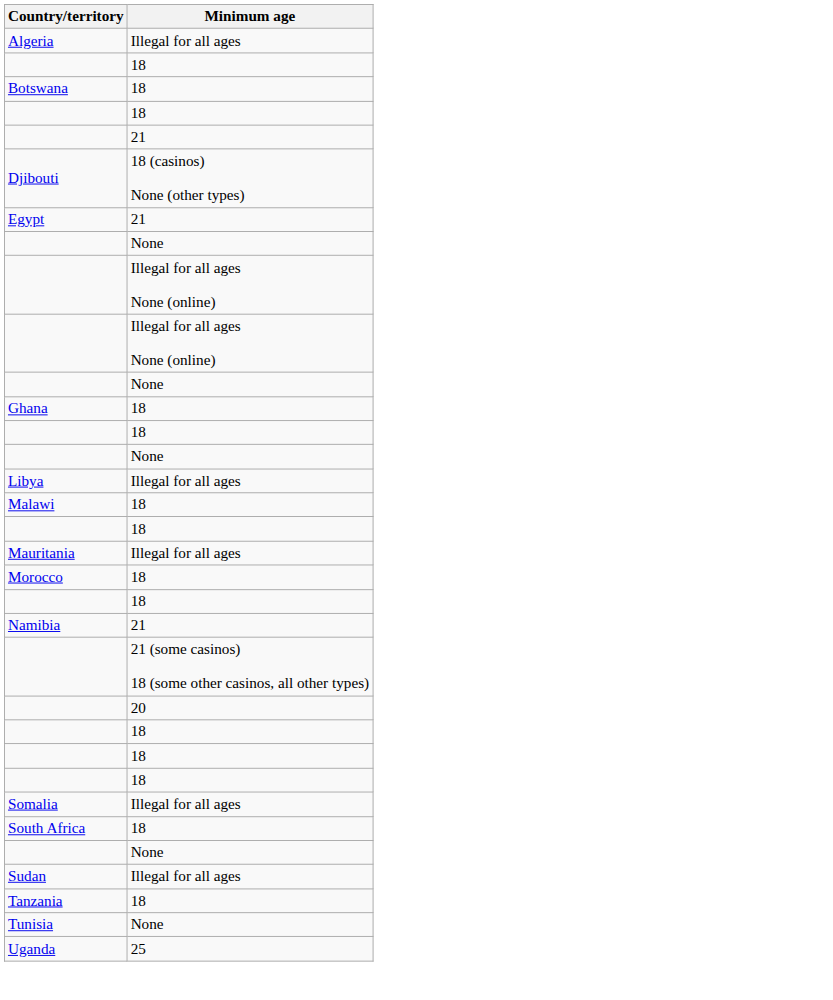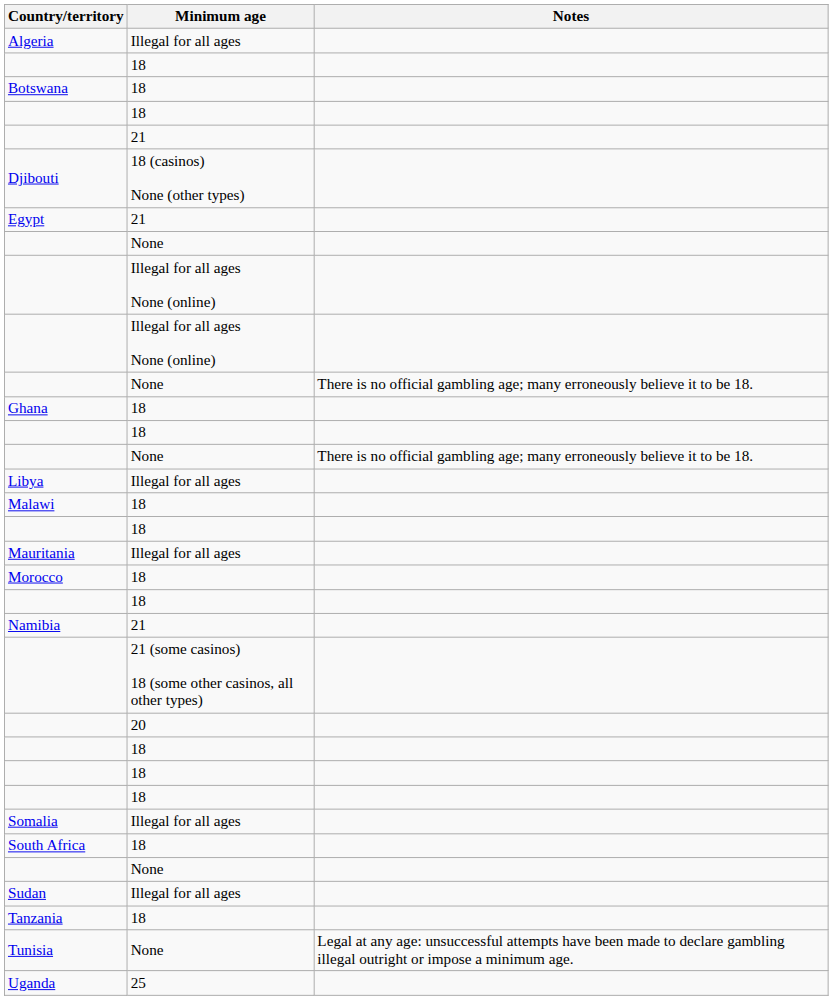 <table class="wikitable sortable">
 <tr>
 <th>Country/territory</th>
 <th>Minimum age</th>
+<th>Notes</th>
 </tr>
 <tr>
 <td> <a href='#'>Algeria</a></td>
 <td>Illegal for all ages</td>
+<td></td>
 </tr>
 <tr>
 <td></td>
 <td>18</td>
+<td></td>
 </tr>
 <tr>
 <td> <a href='#'>Botswana</a></td>
 <td>18</td>
+<td></td>
 </tr>
 <tr>
 <td></td>
 <td>18</td>
+<td></td>
 </tr>
 <tr>
 <td></td>
 <td>21</td>
+<td></td>
 </tr>
 <tr>
 <td> <a href='#'>Djibouti</a></td>
 <td>18 (casinos) <br><br>None (other types)</td>
+<td></td>
 </tr>
 <tr>
 <td> <a href='#'>Egypt</a></td>
 <td>21</td>
+<td></td>
 </tr>
 <tr>
 <td></td>
 <td>None</td>
+<td></td>
 </tr>
 <tr>
 <td></td>
 <td>Illegal for all ages <br><br>None (online)</td>
+<td></td>
 </tr>
 <tr>
 <td></td>
 <td>Illegal for all ages <br><br>None (online)</td>
+<td></td>
 </tr>
 <tr>
 <td></td>
 <td>None</td>
+<td>There is no official gambling age; many erroneously believe it to be 18.</td>
 </tr>
 <tr>
 <td> <a href='#'>Ghana</a></td>
 <td>18</td>
+<td></td>
 </tr>
 <tr>
 <td></td>
 <td>18</td>
+<td></td>
 </tr>
 <tr>
 <td></td>
 <td>None</td>
+<td>There is no official gambling age; many erroneously believe it to be 18.</td>
 </tr>
 <tr>
 <td> <a href='#'>Libya</a></td>
 <td>Illegal for all ages</td>
+<td></td>
 </tr>
 <tr>
 <td> <a href='#'>Malawi</a></td>
 <td>18 </td>
+<td></td>
 </tr>
 <tr>
 <td></td>
 <td>18</td>
+<td></td>
 </tr>
 <tr>
 <td> <a href='#'>Mauritania</a></td>
 <td>Illegal for all ages</td>
+<td></td>
 </tr>
 <tr>
 <td> <a href='#'>Morocco</a></td>
 <td>18</td>
+<td></td>
 </tr>
 <tr>
 <td></td>
 <td>18</td>
+<td></td>
 </tr>
 <tr>
 <td> <a href='#'>Namibia</a></td>
 <td>21</td>
+<td></td>
 </tr>
 <tr>
 <td></td>
 <td>21 (some casinos) <br><br>18 (some other casinos, all other types)</td>
+<td></td>
 </tr>
 <tr>
 <td></td>
 <td>20</td>
+<td></td>
 </tr>
 <tr>
 <td></td>
 <td>18</td>
+<td></td>
 </tr>
 <tr>
 <td></td>
 <td>18</td>
+<td></td>
 </tr>
 <tr>
 <td></td>
 <td>18</td>
+<td></td>
 </tr>
 <tr>
 <td> <a href='#'>Somalia</a></td>
 <td>Illegal for all ages</td>
+<td></td>
 </tr>
 <tr>
 <td> <a href='#'>South Africa</a></td>
 <td>18</td>
+<td></td>
 </tr>
 <tr>
 <td></td>
 <td>None</td>
+<td></td>
 </tr>
 <tr>
 <td> <a href='#'>Sudan</a></td>
 <td>Illegal for all ages</td>
+<td></td>
 </tr>
 <tr>
 <td> <a href='#'>Tanzania</a></td>
 <td>18</td>
+<td></td>
 </tr>
 <tr>
 <td> <a href='#'>Tunisia</a></td>
 <td>None</td>
+<td>Legal at any age: unsuccessful attempts have been made to declare gambling illegal outright or impose a minimum age.</td>
 </tr>
 <tr>
 <td> <a href='#'>Uganda</a></td>
 <td>25</td>
+<td></td>
 </tr>
 </table>
